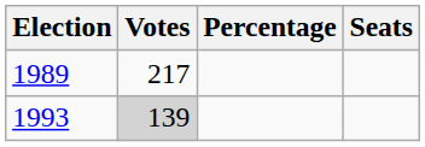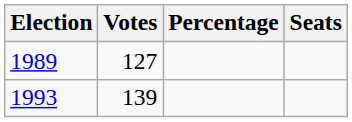 <table class="wikitable">
 <tr style=text-align:center; border-bottom:2px solid gray;>
 <th>Election</th>
 <th>Votes</th>
 <th>Percentage</th>
 <th>Seats</th>
 </tr>
 <tr>
 <td><a href='#'>1989</a></td>
-<td align=right>217</td>
+<td align=right>127</td>
 <td></td>
 <td></td>
 </tr>
 <tr>
 <td><a href='#'>1993</a></td>
-<td align=right style="background: lightgrey;">139</td>
+<td align=right>139</td>
 <td></td>
 <td></td>
 </tr>
 </table>
